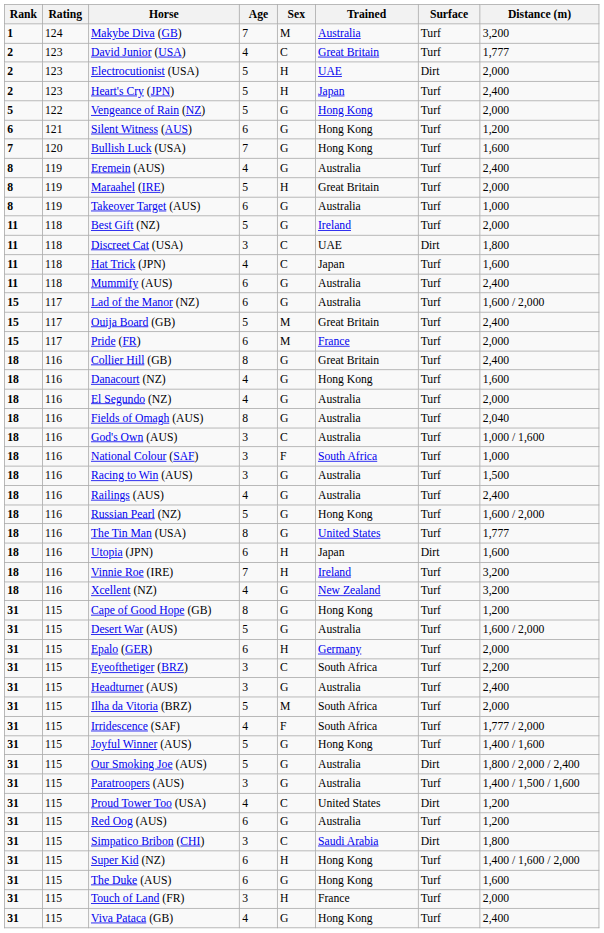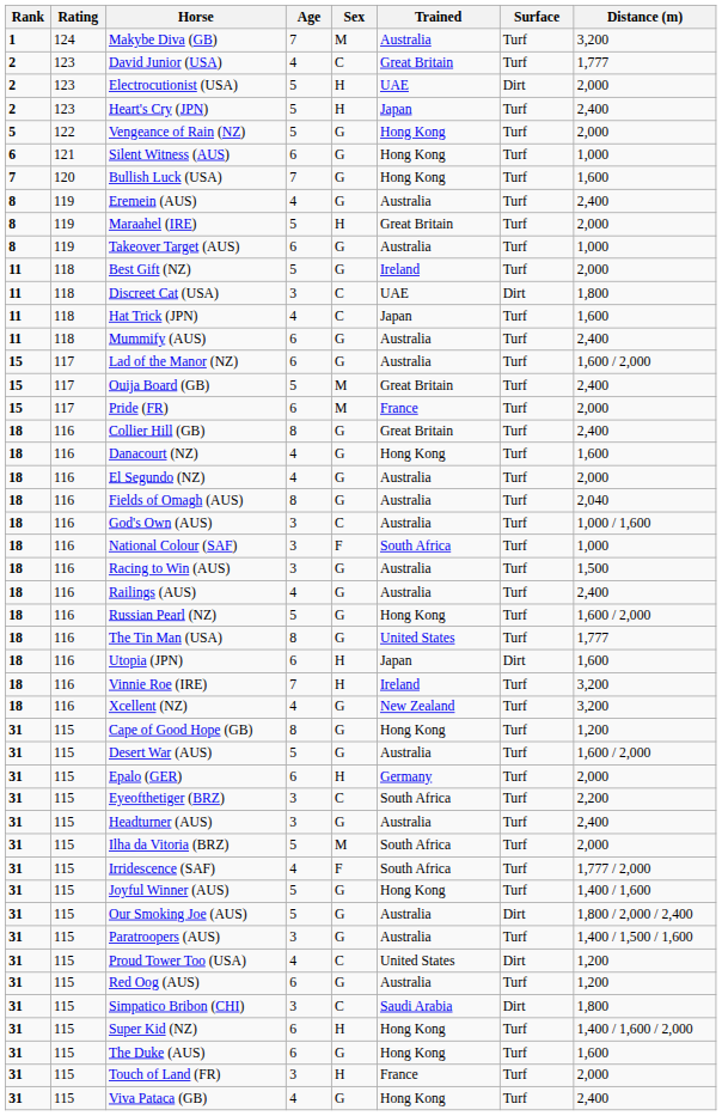 <table class="wikitable sortable" style="font-size:90%">
 <tr>
 <th width="40px">Rank</th>
 <th width="50px">Rating</th>
 <th width="180px">Horse</th>
 <th width="40px">Age</th>
 <th width="40px">Sex</th>
 <th width="120px">Trained</th>
 <th width="70px">Surface</th>
 <th width="140px">Distance (m)</th>
 </tr>
 <tr>
 <td><strong>1</strong></td>
 <td>124</td>
 <td><a href='#'>Makybe Diva</a> (<a href='#'>GB</a>)</td>
 <td>7</td>
 <td>M</td>
 <td><a href='#'>Australia</a></td>
 <td>Turf</td>
 <td>3,200</td>
 </tr>
 <tr>
 <td><strong>2</strong></td>
 <td>123</td>
 <td><a href='#'>David Junior</a> (<a href='#'>USA</a>)</td>
 <td>4</td>
 <td>C</td>
 <td><a href='#'>Great Britain</a></td>
 <td>Turf</td>
 <td>1,777</td>
 </tr>
 <tr>
 <td><strong>2</strong></td>
 <td>123</td>
 <td><a href='#'>Electrocutionist</a> (USA)</td>
 <td>5</td>
 <td>H</td>
 <td><a href='#'>UAE</a></td>
 <td>Dirt</td>
 <td>2,000</td>
 </tr>
 <tr>
 <td><strong>2</strong></td>
 <td>123</td>
 <td><a href='#'>Heart's Cry</a> (<a href='#'>JPN</a>)</td>
 <td>5</td>
 <td>H</td>
 <td><a href='#'>Japan</a></td>
 <td>Turf</td>
 <td>2,400</td>
 </tr>
 <tr>
 <td><strong>5</strong></td>
 <td>122</td>
 <td><a href='#'>Vengeance of Rain</a> (<a href='#'>NZ</a>)</td>
 <td>5</td>
 <td>G</td>
 <td><a href='#'>Hong Kong</a></td>
 <td>Turf</td>
 <td>2,000</td>
 </tr>
 <tr>
 <td><strong>6</strong></td>
 <td>121</td>
 <td><a href='#'>Silent Witness</a> (<a href='#'>AUS</a>)</td>
 <td>6</td>
 <td>G</td>
 <td>Hong Kong</td>
 <td>Turf</td>
-<td>1,200</td>
+<td>1,000</td>
 </tr>
 <tr>
 <td><strong>7</strong></td>
 <td>120</td>
 <td><a href='#'>Bullish Luck</a> (USA)</td>
 <td>7</td>
 <td>G</td>
 <td>Hong Kong</td>
 <td>Turf</td>
 <td>1,600</td>
 </tr>
 <tr>
 <td><strong>8</strong></td>
 <td>119</td>
 <td><a href='#'>Eremein</a> (AUS)</td>
 <td>4</td>
 <td>G</td>
 <td>Australia</td>
 <td>Turf</td>
 <td>2,400</td>
 </tr>
 <tr>
 <td><strong>8</strong></td>
 <td>119</td>
 <td><a href='#'>Maraahel</a> (<a href='#'>IRE</a>)</td>
 <td>5</td>
 <td>H</td>
 <td>Great Britain</td>
 <td>Turf</td>
 <td>2,000</td>
 </tr>
 <tr>
 <td><strong>8</strong></td>
 <td>119</td>
 <td><a href='#'>Takeover Target</a> (AUS)</td>
 <td>6</td>
 <td>G</td>
 <td>Australia</td>
 <td>Turf</td>
 <td>1,000</td>
 </tr>
 <tr>
 <td><strong>11</strong></td>
 <td>118</td>
 <td><a href='#'>Best Gift</a> (NZ)</td>
 <td>5</td>
 <td>G</td>
 <td><a href='#'>Ireland</a></td>
 <td>Turf</td>
 <td>2,000</td>
 </tr>
 <tr>
 <td><strong>11</strong></td>
 <td>118</td>
 <td><a href='#'>Discreet Cat</a> (USA)</td>
 <td>3</td>
 <td>C</td>
 <td>UAE</td>
 <td>Dirt</td>
 <td>1,800</td>
 </tr>
 <tr>
 <td><strong>11</strong></td>
 <td>118</td>
 <td><a href='#'>Hat Trick</a> (JPN)</td>
 <td>4</td>
 <td>C</td>
 <td>Japan</td>
 <td>Turf</td>
 <td>1,600</td>
 </tr>
 <tr>
 <td><strong>11</strong></td>
 <td>118</td>
 <td><a href='#'>Mummify</a> (AUS)</td>
 <td>6</td>
 <td>G</td>
 <td>Australia</td>
 <td>Turf</td>
 <td>2,400</td>
 </tr>
 <tr>
 <td><strong>15</strong></td>
 <td>117</td>
 <td><a href='#'>Lad of the Manor</a> (NZ)</td>
 <td>6</td>
 <td>G</td>
 <td>Australia</td>
 <td>Turf</td>
 <td>1,600 / 2,000</td>
 </tr>
 <tr>
 <td><strong>15</strong></td>
 <td>117</td>
 <td><a href='#'>Ouija Board</a> (GB)</td>
 <td>5</td>
 <td>M</td>
 <td>Great Britain</td>
 <td>Turf</td>
 <td>2,400</td>
 </tr>
 <tr>
 <td><strong>15</strong></td>
 <td>117</td>
 <td><a href='#'>Pride</a> (<a href='#'>FR</a>)</td>
 <td>6</td>
 <td>M</td>
 <td><a href='#'>France</a></td>
 <td>Turf</td>
 <td>2,000</td>
 </tr>
 <tr>
 <td><strong>18</strong></td>
 <td>116</td>
 <td><a href='#'>Collier Hill</a> (GB)</td>
 <td>8</td>
 <td>G</td>
 <td>Great Britain</td>
 <td>Turf</td>
 <td>2,400</td>
 </tr>
 <tr>
 <td><strong>18</strong></td>
 <td>116</td>
 <td><a href='#'>Danacourt</a> (NZ)</td>
 <td>4</td>
 <td>G</td>
 <td>Hong Kong</td>
 <td>Turf</td>
 <td>1,600</td>
 </tr>
 <tr>
 <td><strong>18</strong></td>
 <td>116</td>
 <td><a href='#'>El Segundo</a> (NZ)</td>
 <td>4</td>
 <td>G</td>
 <td>Australia</td>
 <td>Turf</td>
 <td>2,000</td>
 </tr>
 <tr>
 <td><strong>18</strong></td>
 <td>116</td>
 <td><a href='#'>Fields of Omagh</a> (AUS)</td>
 <td>8</td>
 <td>G</td>
 <td>Australia</td>
 <td>Turf</td>
 <td>2,040</td>
 </tr>
 <tr>
 <td><strong>18</strong></td>
 <td>116</td>
 <td><a href='#'>God's Own</a> (AUS)</td>
 <td>3</td>
 <td>C</td>
 <td>Australia</td>
 <td>Turf</td>
 <td>1,000 / 1,600</td>
 </tr>
 <tr>
 <td><strong>18</strong></td>
 <td>116</td>
 <td><a href='#'>National Colour</a> (<a href='#'>SAF</a>)</td>
 <td>3</td>
 <td>F</td>
 <td><a href='#'>South Africa</a></td>
 <td>Turf</td>
 <td>1,000</td>
 </tr>
 <tr>
 <td><strong>18</strong></td>
 <td>116</td>
 <td><a href='#'>Racing to Win</a> (AUS)</td>
 <td>3</td>
 <td>G</td>
 <td>Australia</td>
 <td>Turf</td>
 <td>1,500</td>
 </tr>
 <tr>
 <td><strong>18</strong></td>
 <td>116</td>
 <td><a href='#'>Railings</a> (AUS)</td>
 <td>4</td>
 <td>G</td>
 <td>Australia</td>
 <td>Turf</td>
 <td>2,400</td>
 </tr>
 <tr>
 <td><strong>18</strong></td>
 <td>116</td>
 <td><a href='#'>Russian Pearl</a> (NZ)</td>
 <td>5</td>
 <td>G</td>
 <td>Hong Kong</td>
 <td>Turf</td>
 <td>1,600 / 2,000</td>
 </tr>
 <tr>
 <td><strong>18</strong></td>
 <td>116</td>
 <td><a href='#'>The Tin Man</a> (USA)</td>
 <td>8</td>
 <td>G</td>
 <td><a href='#'>United States</a></td>
 <td>Turf</td>
 <td>1,777</td>
 </tr>
 <tr>
 <td><strong>18</strong></td>
 <td>116</td>
 <td><a href='#'>Utopia</a> (JPN)</td>
 <td>6</td>
 <td>H</td>
 <td>Japan</td>
 <td>Dirt</td>
 <td>1,600</td>
 </tr>
 <tr>
 <td><strong>18</strong></td>
 <td>116</td>
 <td><a href='#'>Vinnie Roe</a> (IRE)</td>
 <td>7</td>
 <td>H</td>
 <td><a href='#'>Ireland</a></td>
 <td>Turf</td>
 <td>3,200</td>
 </tr>
 <tr>
 <td><strong>18</strong></td>
 <td>116</td>
 <td><a href='#'>Xcellent</a> (NZ)</td>
 <td>4</td>
 <td>G</td>
 <td><a href='#'>New Zealand</a></td>
 <td>Turf</td>
 <td>3,200</td>
 </tr>
 <tr>
 <td><strong>31</strong></td>
 <td>115</td>
 <td><a href='#'>Cape of Good Hope</a> (GB)</td>
 <td>8</td>
 <td>G</td>
 <td>Hong Kong</td>
 <td>Turf</td>
 <td>1,200</td>
 </tr>
 <tr>
 <td><strong>31</strong></td>
 <td>115</td>
 <td><a href='#'>Desert War</a> (AUS)</td>
 <td>5</td>
 <td>G</td>
 <td>Australia</td>
 <td>Turf</td>
 <td>1,600 / 2,000</td>
 </tr>
 <tr>
 <td><strong>31</strong></td>
 <td>115</td>
 <td><a href='#'>Epalo</a> (<a href='#'>GER</a>)</td>
 <td>6</td>
 <td>H</td>
 <td><a href='#'>Germany</a></td>
 <td>Turf</td>
 <td>2,000</td>
 </tr>
 <tr>
 <td><strong>31</strong></td>
 <td>115</td>
 <td><a href='#'>Eyeofthetiger</a> (<a href='#'>BRZ</a>)</td>
 <td>3</td>
 <td>C</td>
 <td>South Africa</td>
 <td>Turf</td>
 <td>2,200</td>
 </tr>
 <tr>
 <td><strong>31</strong></td>
 <td>115</td>
 <td><a href='#'>Headturner</a> (AUS)</td>
 <td>3</td>
 <td>G</td>
 <td>Australia</td>
 <td>Turf</td>
 <td>2,400</td>
 </tr>
 <tr>
 <td><strong>31</strong></td>
 <td>115</td>
 <td><a href='#'>Ilha da Vitoria</a> (BRZ)</td>
 <td>5</td>
 <td>M</td>
 <td>South Africa</td>
 <td>Turf</td>
 <td>2,000</td>
 </tr>
 <tr>
 <td><strong>31</strong></td>
 <td>115</td>
 <td><a href='#'>Irridescence</a> (SAF)</td>
 <td>4</td>
 <td>F</td>
 <td>South Africa</td>
 <td>Turf</td>
 <td>1,777 / 2,000</td>
 </tr>
 <tr>
 <td><strong>31</strong></td>
 <td>115</td>
 <td><a href='#'>Joyful Winner</a> (AUS)</td>
 <td>5</td>
 <td>G</td>
 <td>Hong Kong</td>
 <td>Turf</td>
 <td>1,400 / 1,600</td>
 </tr>
 <tr>
 <td><strong>31</strong></td>
 <td>115</td>
 <td><a href='#'>Our Smoking Joe</a> (AUS)</td>
 <td>5</td>
 <td>G</td>
 <td>Australia</td>
 <td>Dirt</td>
 <td>1,800 / 2,000 / 2,400</td>
 </tr>
 <tr>
 <td><strong>31</strong></td>
 <td>115</td>
 <td><a href='#'>Paratroopers</a> (AUS)</td>
 <td>3</td>
 <td>G</td>
 <td>Australia</td>
 <td>Turf</td>
 <td>1,400 / 1,500 / 1,600</td>
 </tr>
 <tr>
 <td><strong>31</strong></td>
 <td>115</td>
 <td><a href='#'>Proud Tower Too</a> (USA)</td>
 <td>4</td>
 <td>C</td>
 <td>United States</td>
 <td>Dirt</td>
 <td>1,200</td>
 </tr>
 <tr>
 <td><strong>31</strong></td>
 <td>115</td>
 <td><a href='#'>Red Oog</a> (AUS)</td>
 <td>6</td>
 <td>G</td>
 <td>Australia</td>
 <td>Turf</td>
 <td>1,200</td>
 </tr>
 <tr>
 <td><strong>31</strong></td>
 <td>115</td>
 <td><a href='#'>Simpatico Bribon</a> (<a href='#'>CHI</a>)</td>
 <td>3</td>
 <td>C</td>
 <td><a href='#'>Saudi Arabia</a></td>
 <td>Dirt</td>
 <td>1,800</td>
 </tr>
 <tr>
 <td><strong>31</strong></td>
 <td>115</td>
 <td><a href='#'>Super Kid</a> (NZ)</td>
 <td>6</td>
 <td>H</td>
 <td>Hong Kong</td>
 <td>Turf</td>
 <td>1,400 / 1,600 / 2,000</td>
 </tr>
 <tr>
 <td><strong>31</strong></td>
 <td>115</td>
 <td><a href='#'>The Duke</a> (AUS)</td>
 <td>6</td>
 <td>G</td>
 <td>Hong Kong</td>
 <td>Turf</td>
 <td>1,600</td>
 </tr>
 <tr>
 <td><strong>31</strong></td>
 <td>115</td>
 <td><a href='#'>Touch of Land</a> (FR)</td>
 <td>3</td>
 <td>H</td>
 <td>France</td>
 <td>Turf</td>
 <td>2,000</td>
 </tr>
 <tr>
 <td><strong>31</strong></td>
 <td>115</td>
 <td><a href='#'>Viva Pataca</a> (GB)</td>
 <td>4</td>
 <td>G</td>
 <td>Hong Kong</td>
 <td>Turf</td>
 <td>2,400</td>
 </tr>
 </table>
